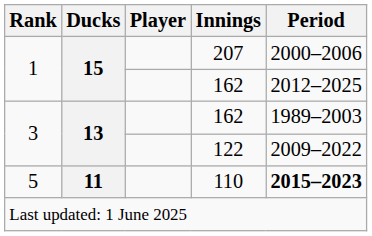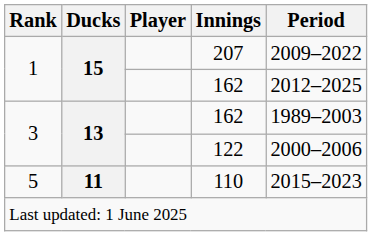 <table class="wikitable plainrowheaders sortable">
 <tr>
 <th scope=col>Rank</th>
 <th scope=col>Ducks</th>
 <th scope=col>Player</th>
 <th scope=col>Innings</th>
 <th scope=col>Period</th>
 </tr>
 <tr>
 <td align=center rowspan=2>1</td>
 <th scope=row style=text-align:center; rowspan=2>15</th>
 <td></td>
 <td align=center>207</td>
-<td>2000–2006</td>
+<td>2009–2022</td>
 </tr>
 <tr>
 <td></td>
 <td align=center>162</td>
 <td>2012–2025</td>
 </tr>
 <tr>
 <td align=center rowspan=2>3</td>
 <th scope=row style=text-align:center; rowspan=2>13</th>
 <td></td>
 <td align=center>162</td>
 <td>1989–2003</td>
 </tr>
 <tr>
 <td></td>
 <td align=center>122</td>
-<td>2009–2022</td>
+<td>2000–2006</td>
 </tr>
 <tr>
 <td align=center>5</td>
 <th scope=row style=text-align:center;>11</th>
 <td></td>
 <td align=center>110</td>
-<td><strong>2015–2023</strong></td>
+<td>2015–2023</td>
 </tr>
 <tr class=sortbottom>
 <td colspan=6><small>Last updated: 1 June 2025</small></td>
 </tr>
 </table>
